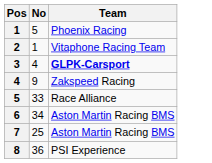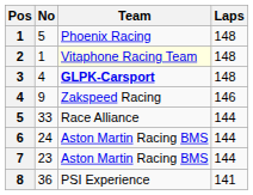 <table class="wikitable" style="font-size: 95%;">
 <tr>
 <th>Pos</th>
 <th>No</th>
 <th>Team</th>
+<th>Laps</th>
 </tr>
 <tr>
 <th>1</th>
 <td>5</td>
 <td> <a href='#'>Phoenix Racing</a></td>
+<td>148</td>
 </tr>
 <tr>
 <th>2</th>
 <td>1</td>
-<td> <a href='#'>Vitaphone Racing Team</a></td>
+<td style="background: lightyellow;"> <a href='#'>Vitaphone Racing Team</a></td>
+<td>148</td>
 </tr>
 <tr>
 <th>3</th>
 <td>4</td>
 <td><strong> <a href='#'>GLPK-Carsport</a></strong></td>
+<td>148</td>
 </tr>
 <tr>
 <th>4</th>
 <td>9</td>
 <td> <a href='#'>Zakspeed</a> Racing</td>
+<td>146</td>
 </tr>
 <tr>
 <th>5</th>
 <td>33</td>
 <td> Race Alliance</td>
+<td>144</td>
 </tr>
 <tr>
 <th>6</th>
-<td>34</td>
+<td>24</td>
 <td> <a href='#'>Aston Martin</a> Racing <a href='#'>BMS</a></td>
+<td>144</td>
 </tr>
 <tr>
 <th>7</th>
-<td>25</td>
+<td>23</td>
 <td> <a href='#'>Aston Martin</a> Racing <a href='#'>BMS</a></td>
+<td>144</td>
 </tr>
 <tr>
 <th>8</th>
 <td>36</td>
 <td> PSI Experience</td>
+<td>141</td>
 </tr>
 </table>
